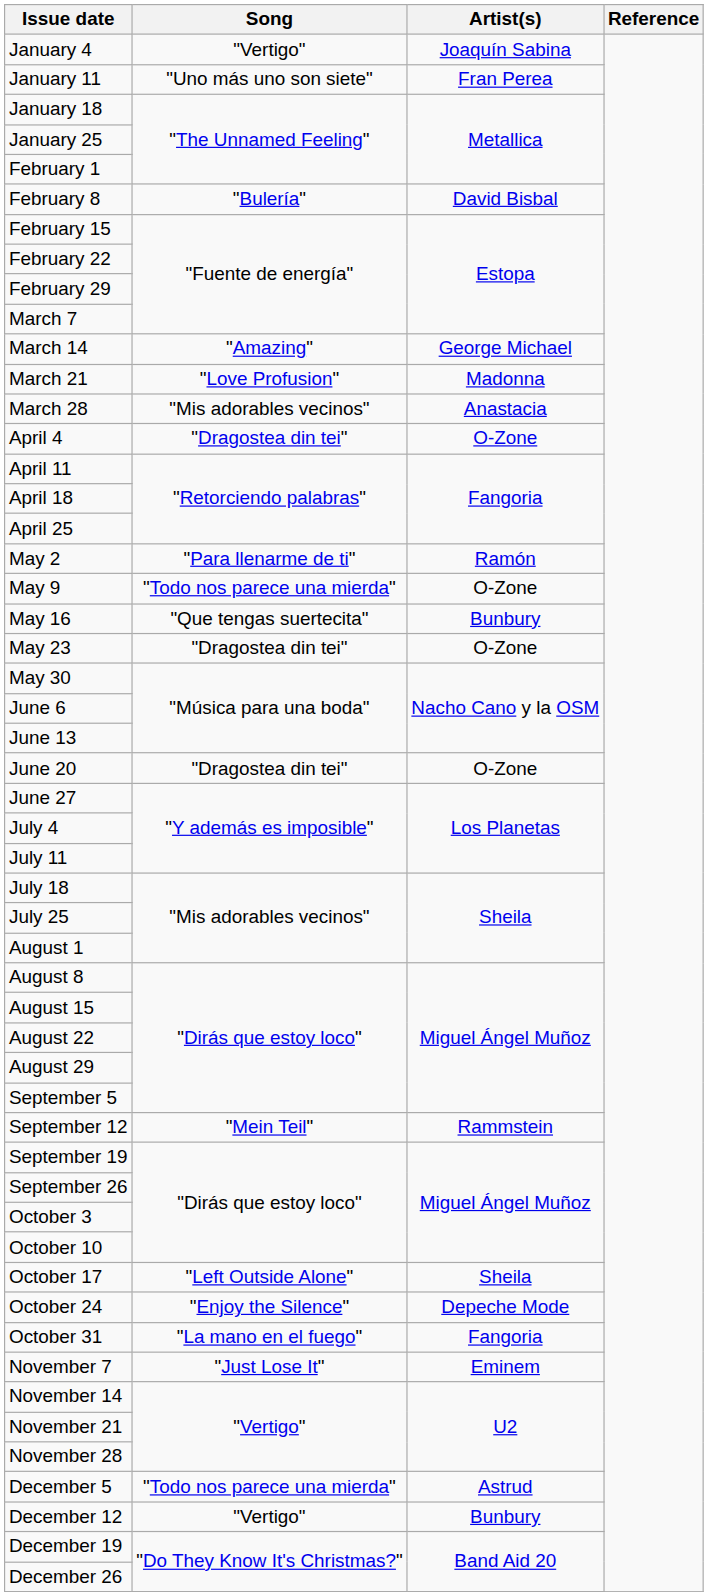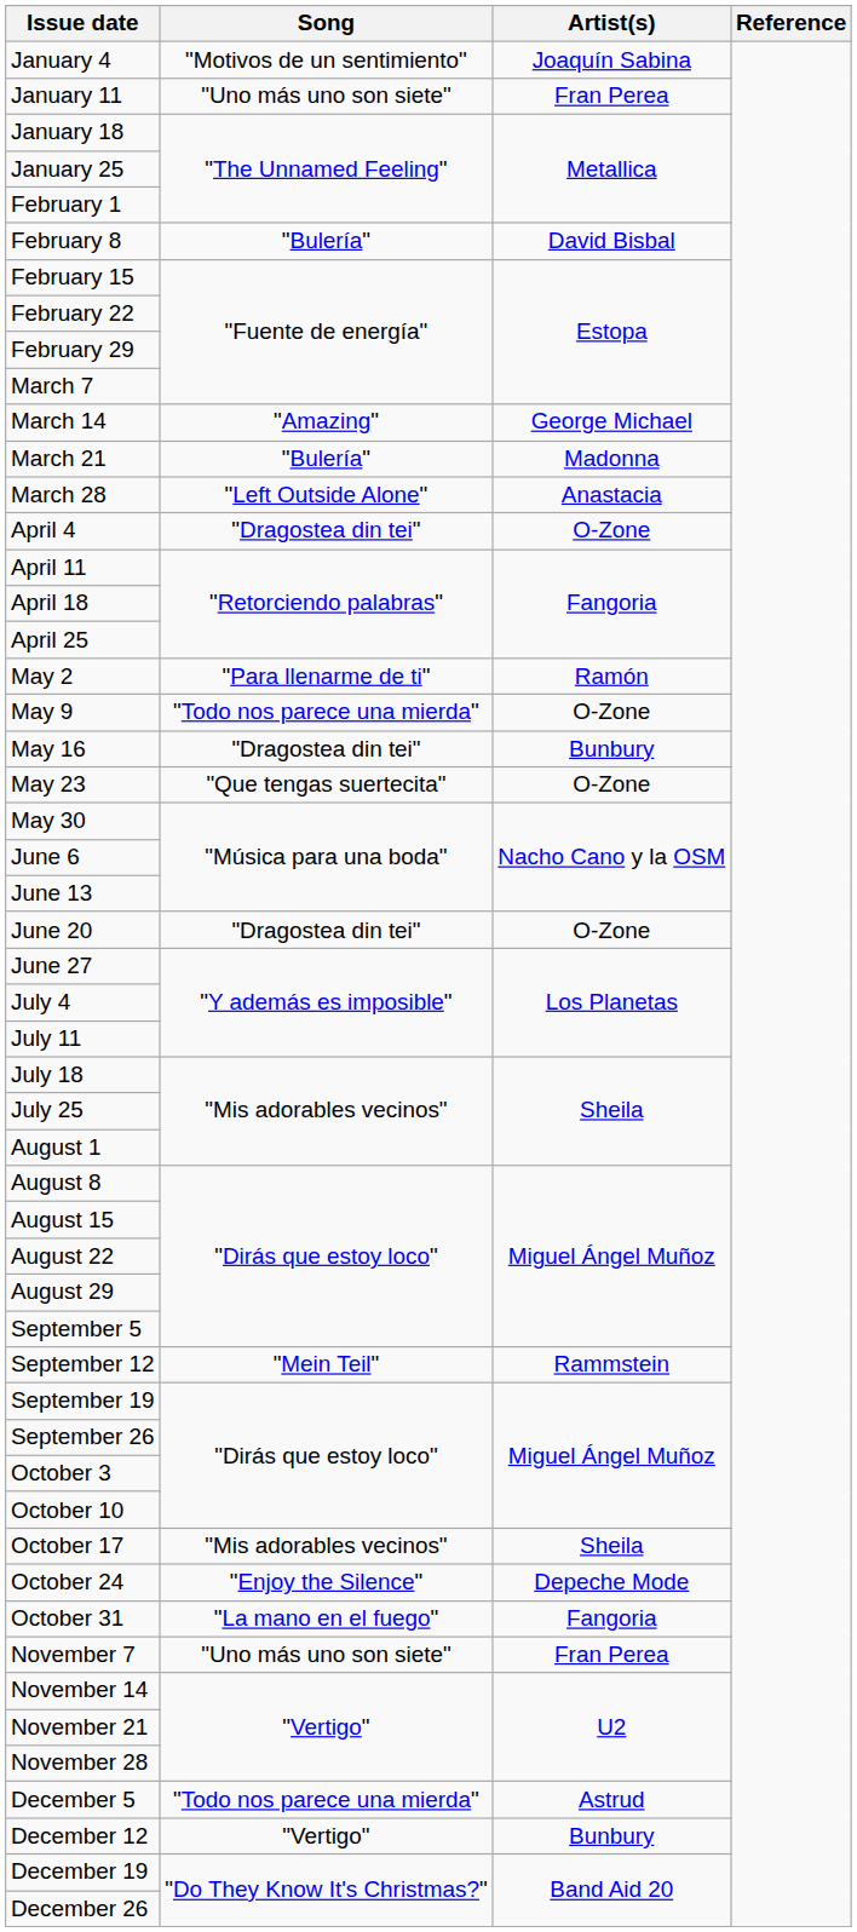 <table class="wikitable">
 <tr>
 <th>Issue date</th>
 <th>Song</th>
 <th>Artist(s)</th>
 <th>Reference</th>
 </tr>
 <tr>
 <td>January 4</td>
-<td style="text-align: center;" rowspan="1">"Vertigo"</td>
+<td style="text-align: center;">"Motivos de un sentimiento"</td>
 <td style="text-align: center;"><a href='#'>Joaquín Sabina</a></td>
 </tr>
 <tr>
 <td>January 11</td>
 <td style="text-align: center;">"Uno más uno son siete"</td>
 <td style="text-align: center;"><a href='#'>Fran Perea</a></td>
 </tr>
 <tr>
 <td>January 18</td>
 <td style="text-align: center;" rowspan="3">"<a href='#'>The Unnamed Feeling</a>"</td>
 <td style="text-align: center;" rowspan="3"><a href='#'>Metallica</a></td>
 </tr>
 <tr>
 <td>January 25</td>
 </tr>
 <tr>
 <td>February 1</td>
 </tr>
 <tr>
 <td>February 8</td>
 <td style="text-align: center;" rowspan="1">"<a href='#'>Bulería</a>"</td>
 <td style="text-align: center;" rowspan="1"><a href='#'>David Bisbal</a></td>
 </tr>
 <tr>
 <td>February 15</td>
 <td style="text-align: center;" rowspan="4">"Fuente de energía"</td>
 <td style="text-align: center;" rowspan="4"><a href='#'>Estopa</a></td>
 </tr>
 <tr>
 <td>February 22</td>
 </tr>
 <tr>
 <td>February 29</td>
 </tr>
 <tr>
 <td>March 7</td>
 </tr>
 <tr>
 <td>March 14</td>
 <td style="text-align: center;" rowspan="1">"<a href='#'>Amazing</a>"</td>
 <td style="text-align: center;" rowspan="1"><a href='#'>George Michael</a></td>
 </tr>
 <tr>
 <td>March 21</td>
-<td style="text-align: center;" rowspan="1">"<a href='#'>Love Profusion</a>"</td>
+<td style="text-align: center;" rowspan="1">"<a href='#'>Bulería</a>"</td>
 <td style="text-align: center;" rowspan="1"><a href='#'>Madonna</a></td>
 </tr>
 <tr>
 <td>March 28</td>
-<td style="text-align: center;" rowspan="1">"Mis adorables vecinos"</td>
+<td style="text-align: center;" rowspan="1">"<a href='#'>Left Outside Alone</a>"</td>
 <td style="text-align: center;" rowspan="1"><a href='#'>Anastacia</a></td>
 </tr>
 <tr>
 <td>April 4</td>
 <td style="text-align: center;" rowspan="1">"<a href='#'>Dragostea din tei</a>"</td>
 <td style="text-align: center;" rowspan="1"><a href='#'>O-Zone</a></td>
 </tr>
 <tr>
 <td>April 11</td>
 <td style="text-align: center;" rowspan="3">"<a href='#'>Retorciendo palabras</a>"</td>
 <td style="text-align: center;" rowspan="3"><a href='#'>Fangoria</a></td>
 </tr>
 <tr>
 <td>April 18</td>
 </tr>
 <tr>
 <td>April 25</td>
 </tr>
 <tr>
 <td>May 2</td>
 <td style="text-align: center;" rowspan="1">"<a href='#'>Para llenarme de ti</a>"</td>
 <td style="text-align: center;" rowspan="1"><a href='#'>Ramón</a></td>
 </tr>
 <tr>
 <td>May 9</td>
 <td style="text-align: center;" rowspan="1">"<a href='#'>Todo nos parece una mierda</a>"</td>
 <td style="text-align: center;" rowspan="1">O-Zone</td>
 </tr>
 <tr>
 <td>May 16</td>
-<td style="text-align: center;" rowspan="1">"Que tengas suertecita"</td>
+<td style="text-align: center;" rowspan="1">"Dragostea din tei"</td>
 <td style="text-align: center;" rowspan="1"><a href='#'>Bunbury</a></td>
 </tr>
 <tr>
 <td>May 23</td>
-<td style="text-align: center;" rowspan="1">"Dragostea din tei"</td>
+<td style="text-align: center;" rowspan="1">"Que tengas suertecita"</td>
 <td style="text-align: center;" rowspan="1">O-Zone</td>
 </tr>
 <tr>
 <td>May 30</td>
 <td style="text-align: center;" rowspan="3">"Música para una boda"</td>
 <td style="text-align: center;" rowspan="3"><a href='#'>Nacho Cano</a> y la <a href='#'>OSM</a></td>
 </tr>
 <tr>
 <td>June 6</td>
 </tr>
 <tr>
 <td>June 13</td>
 </tr>
 <tr>
 <td>June 20</td>
 <td style="text-align: center;" rowspan="1">"Dragostea din tei"</td>
 <td style="text-align: center;" rowspan="1">O-Zone</td>
 </tr>
 <tr>
 <td>June 27</td>
 <td style="text-align: center;" rowspan="3">"<a href='#'>Y además es imposible</a>"</td>
 <td style="text-align: center;" rowspan="3"><a href='#'>Los Planetas</a></td>
 </tr>
 <tr>
 <td>July 4</td>
 </tr>
 <tr>
 <td>July 11</td>
 </tr>
 <tr>
 <td>July 18</td>
 <td style="text-align: center;" rowspan="3">"Mis adorables vecinos"</td>
 <td style="text-align: center;" rowspan="3"><a href='#'>Sheila</a></td>
 </tr>
 <tr>
 <td>July 25</td>
 </tr>
 <tr>
 <td>August 1</td>
 </tr>
 <tr>
 <td>August 8</td>
 <td style="text-align: center;" rowspan="5">"<a href='#'>Dirás que estoy loco</a>"</td>
 <td style="text-align: center;" rowspan="5"><a href='#'>Miguel Ángel Muñoz</a></td>
 </tr>
 <tr>
 <td>August 15</td>
 </tr>
 <tr>
 <td>August 22</td>
 </tr>
 <tr>
 <td>August 29</td>
 </tr>
 <tr>
 <td>September 5</td>
 </tr>
 <tr>
 <td>September 12</td>
 <td style="text-align: center;" rowspan="1">"<a href='#'>Mein Teil</a>"</td>
 <td style="text-align: center;" rowspan="1"><a href='#'>Rammstein</a></td>
 </tr>
 <tr>
 <td>September 19</td>
 <td style="text-align: center;" rowspan="4">"Dirás que estoy loco"</td>
 <td style="text-align: center;" rowspan="4"><a href='#'>Miguel Ángel Muñoz</a></td>
 </tr>
 <tr>
 <td>September 26</td>
 </tr>
 <tr>
 <td>October 3</td>
 </tr>
 <tr>
 <td>October 10</td>
 </tr>
 <tr>
 <td>October 17</td>
-<td style="text-align: center;" rowspan="1">"<a href='#'>Left Outside Alone</a>"</td>
+<td style="text-align: center;" rowspan="1">"Mis adorables vecinos"</td>
 <td style="text-align: center;" rowspan="1"><a href='#'>Sheila</a></td>
 </tr>
 <tr>
 <td>October 24</td>
 <td style="text-align: center;" rowspan="1">"<a href='#'>Enjoy the Silence</a>"</td>
 <td style="text-align: center;" rowspan="1"><a href='#'>Depeche Mode</a></td>
 </tr>
 <tr>
 <td>October 31</td>
 <td style="text-align: center;" rowspan="1">"<a href='#'>La mano en el fuego</a>"</td>
 <td style="text-align: center;" rowspan="1"><a href='#'>Fangoria</a></td>
 </tr>
 <tr>
 <td>November 7</td>
-<td style="text-align: center;" rowspan="1">"<a href='#'>Just Lose It</a>"</td>
-<td style="text-align: center;" rowspan="1"><a href='#'>Eminem</a></td>
+<td style="text-align: center;">"Uno más uno son siete"</td>
+<td style="text-align: center;"><a href='#'>Fran Perea</a></td>
 </tr>
 <tr>
 <td>November 14</td>
 <td style="text-align: center;" rowspan="3">"<a href='#'>Vertigo</a>"</td>
 <td style="text-align: center;" rowspan="3"><a href='#'>U2</a></td>
 </tr>
 <tr>
 <td>November 21</td>
 </tr>
 <tr>
 <td>November 28</td>
 </tr>
 <tr>
 <td>December 5</td>
 <td style="text-align: center;" rowspan="1">"<a href='#'>Todo nos parece una mierda</a>"</td>
 <td style="text-align: center;" rowspan="1"><a href='#'>Astrud</a></td>
 </tr>
 <tr>
 <td>December 12</td>
 <td style="text-align: center;" rowspan="1">"Vertigo"</td>
 <td style="text-align: center;" rowspan="1"><a href='#'>Bunbury</a></td>
 </tr>
 <tr>
 <td>December 19</td>
 <td style="text-align: center;" rowspan="2">"<a href='#'>Do They Know It's Christmas?</a>"</td>
 <td style="text-align: center;" rowspan="2"><a href='#'>Band Aid 20</a></td>
 </tr>
 <tr>
 <td>December 26</td>
 </tr>
 <tr>
 </tr>
 </table>
